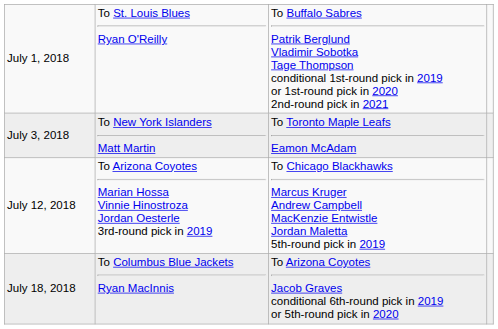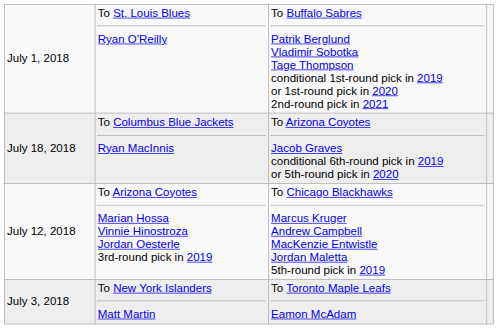 <table class="wikitable" style="border:1px solid #999999; width:680px;">
 <tr>
 <td>July 1, 2018</td>
 <td valign="top">To <a href='#'>St. Louis Blues</a><hr><a href='#'>Ryan O'Reilly</a></td>
 <td valign="top">To <a href='#'>Buffalo Sabres</a><hr><a href='#'>Patrik Berglund</a><br><a href='#'>Vladimir Sobotka</a><br><a href='#'>Tage Thompson</a><br><span>conditional</span> 1st-round pick in <a href='#'>2019</a><br>or 1st-round pick in <a href='#'>2020</a><br>2nd-round pick in <a href='#'>2021</a></td>
 <td></td>
 </tr>
 <tr bgcolor="eeeeee">
-<td>July 3, 2018</td>
-<td valign="top">To <a href='#'>New York Islanders</a><hr><a href='#'>Matt Martin</a></td>
-<td valign="top">To <a href='#'>Toronto Maple Leafs</a><hr><a href='#'>Eamon McAdam</a></td>
+<td>July 18, 2018</td>
+<td valign="top">To <a href='#'>Columbus Blue Jackets</a><hr><a href='#'>Ryan MacInnis</a></td>
+<td valign="top">To <a href='#'>Arizona Coyotes</a><hr><a href='#'>Jacob Graves</a><br><span>conditional</span> 6th-round pick in <a href='#'>2019</a><br>or 5th-round pick in <a href='#'>2020</a></td>
 <td></td>
 </tr>
 <tr>
 <td>July 12, 2018</td>
 <td valign="top">To <a href='#'>Arizona Coyotes</a><hr><a href='#'>Marian Hossa</a><br><a href='#'>Vinnie Hinostroza</a><br><a href='#'>Jordan Oesterle</a><br>3rd-round pick in <a href='#'>2019</a></td>
 <td valign="top">To <a href='#'>Chicago Blackhawks</a><hr><a href='#'>Marcus Kruger</a><br><a href='#'>Andrew Campbell</a><br><a href='#'>MacKenzie Entwistle</a><br><a href='#'>Jordan Maletta</a><br>5th-round pick in <a href='#'>2019</a></td>
 <td></td>
 </tr>
 <tr bgcolor="eeeeee">
-<td>July 18, 2018</td>
-<td valign="top">To <a href='#'>Columbus Blue Jackets</a><hr><a href='#'>Ryan MacInnis</a></td>
-<td valign="top">To <a href='#'>Arizona Coyotes</a><hr><a href='#'>Jacob Graves</a><br><span>conditional</span> 6th-round pick in <a href='#'>2019</a><br>or 5th-round pick in <a href='#'>2020</a></td>
+<td>July 3, 2018</td>
+<td valign="top">To <a href='#'>New York Islanders</a><hr><a href='#'>Matt Martin</a></td>
+<td valign="top">To <a href='#'>Toronto Maple Leafs</a><hr><a href='#'>Eamon McAdam</a></td>
 <td></td>
 </tr>
 </table>
